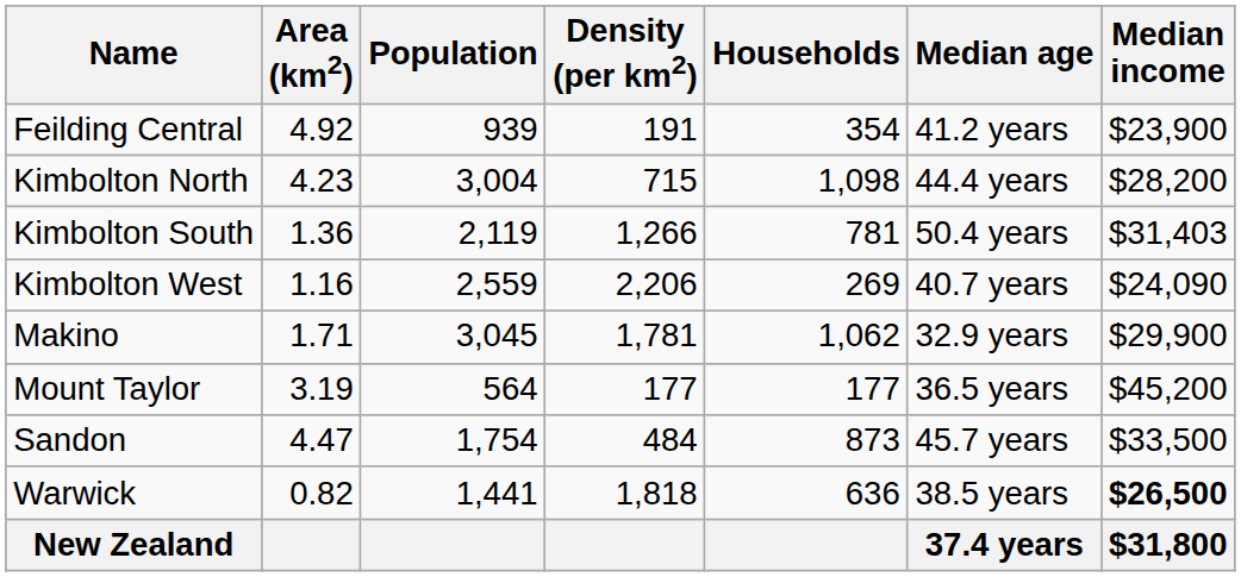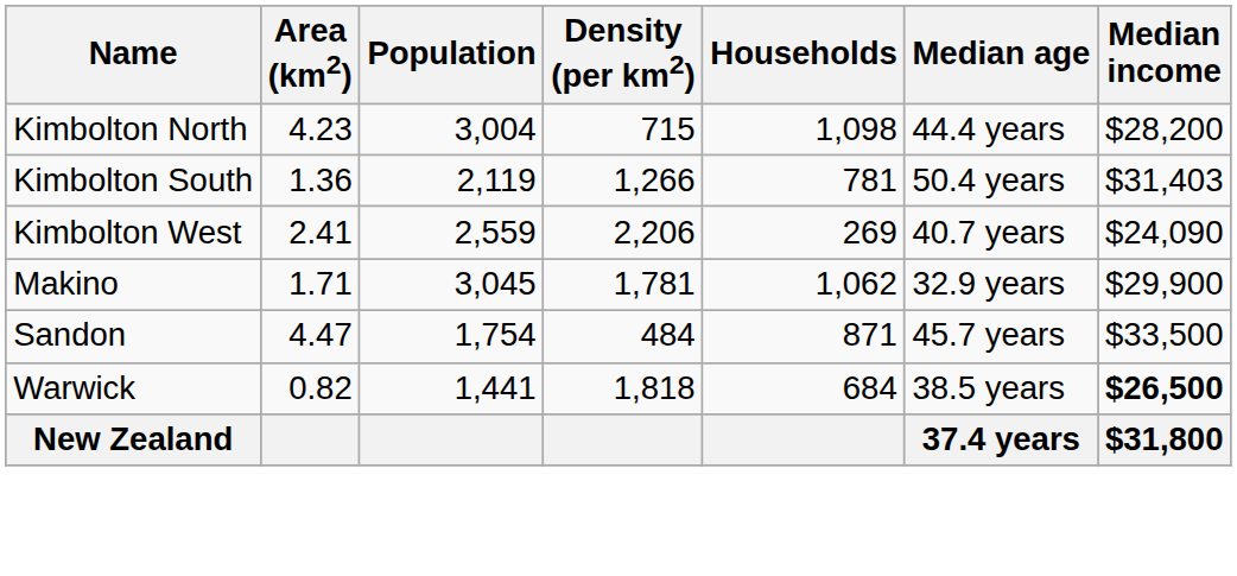 <table class="wikitable">
 <tr>
 <th>Name</th>
 <th>Area<br>(km<sup>2</sup>)</th>
 <th>Population</th>
 <th>Density<br>(per km<sup>2</sup>)</th>
 <th>Households</th>
 <th>Median age</th>
 <th>Median<br>income</th>
-</tr>
-<tr>
-<td>Feilding Central</td>
-<td style="text-align:right;">4.92</td>
-<td style="text-align:right;">939</td>
-<td style="text-align:right;">191</td>
-<td style="text-align:right;">354</td>
-<td>41.2 years</td>
-<td>$23,900</td>
 </tr>
 <tr>
 <td>Kimbolton North</td>
 <td style="text-align:right;">4.23</td>
 <td style="text-align:right;">3,004</td>
 <td style="text-align:right;">715</td>
 <td style="text-align:right;">1,098</td>
 <td>44.4 years</td>
 <td>$28,200</td>
 </tr>
 <tr>
 <td>Kimbolton South</td>
 <td style="text-align:right;">1.36</td>
 <td style="text-align:right;">2,119</td>
 <td style="text-align:right;">1,266</td>
 <td style="text-align:right;">781</td>
 <td>50.4 years</td>
 <td>$31,403</td>
 </tr>
 <tr>
 <td>Kimbolton West</td>
-<td style="text-align:right;">1.16</td>
+<td style="text-align:right;">2.41</td>
 <td style="text-align:right;">2,559</td>
 <td style="text-align:right;">2,206</td>
 <td style="text-align:right;">269</td>
 <td>40.7 years</td>
 <td>$24,090</td>
 </tr>
 <tr>
 <td>Makino</td>
 <td style="text-align:right;">1.71</td>
 <td style="text-align:right;">3,045</td>
 <td style="text-align:right;">1,781</td>
 <td style="text-align:right;">1,062</td>
 <td>32.9 years</td>
 <td>$29,900</td>
 </tr>
 <tr>
-<td>Mount Taylor</td>
-<td style="text-align:right;">3.19</td>
-<td style="text-align:right;">564</td>
-<td style="text-align:right;">177</td>
-<td style="text-align:right;">177</td>
-<td>36.5 years</td>
-<td>$45,200</td>
-</tr>
-<tr>
 <td>Sandon</td>
 <td style="text-align:right;">4.47</td>
 <td style="text-align:right;">1,754</td>
 <td style="text-align:right;">484</td>
-<td style="text-align:right;">873</td>
+<td style="text-align:right;">871</td>
 <td>45.7 years</td>
 <td>$33,500</td>
 </tr>
 <tr>
 <td>Warwick</td>
 <td style="text-align:right;">0.82</td>
 <td style="text-align:right;">1,441</td>
 <td style="text-align:right;">1,818</td>
-<td style="text-align:right;">636</td>
+<td style="text-align:right;">684</td>
 <td>38.5 years</td>
 <td><strong>$26,500</strong></td>
 </tr>
 <tr>
 <th>New Zealand</th>
 <th></th>
 <th></th>
 <th></th>
 <th></th>
 <th>37.4 years</th>
 <th style="text-align:left;">$31,800</th>
 </tr>
 </table>
